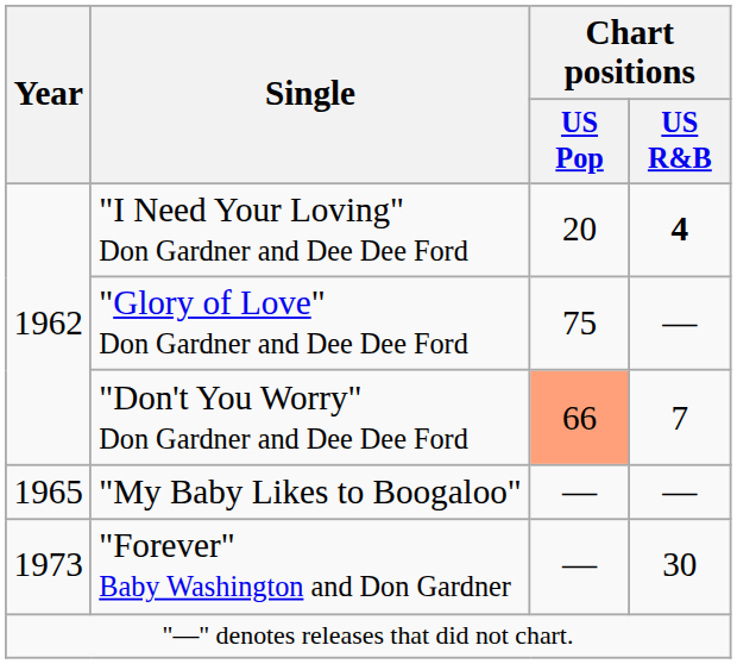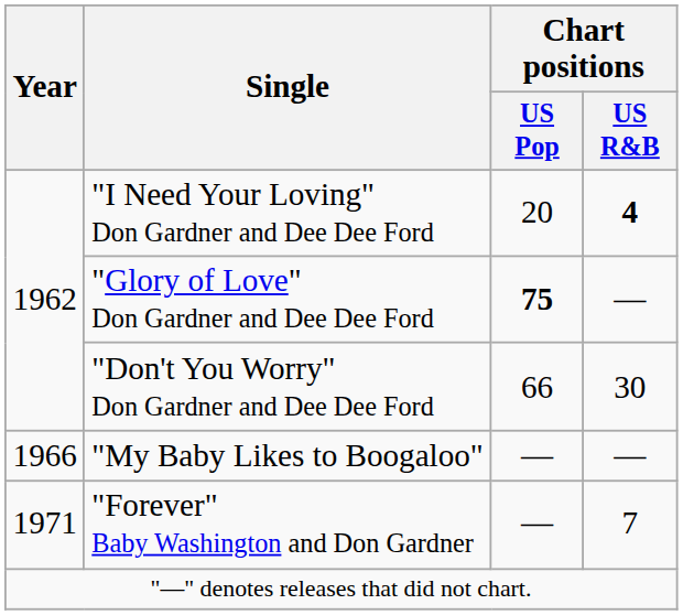 <table class="wikitable" style="text-align:center;">
 <tr>
 <th rowspan="2">Year</th>
 <th rowspan="2">Single</th>
 <th colspan="2">Chart positions</th>
 </tr>
 <tr style="font-size:smaller;">
 <th width="40"><a href='#'>US Pop</a><br></th>
 <th width="40"><a href='#'>US R&B</a><br></th>
 </tr>
 <tr>
 <td rowspan="3">1962</td>
 <td align="left">"I Need Your Loving"<br><small>Don Gardner and Dee Dee Ford</small><br></td>
 <td>20</td>
 <td><strong>4</strong></td>
 </tr>
 <tr>
 <td align="left">"<a href='#'>Glory of Love</a>"<br><small>Don Gardner and Dee Dee Ford</small><br></td>
-<td>75</td>
+<td><strong>75</strong></td>
 <td>—</td>
 </tr>
 <tr>
 <td align="left">"Don't You Worry"<br><small>Don Gardner and Dee Dee Ford</small><br></td>
-<td style="background: lightsalmon;">66</td>
-<td>7</td>
+<td>66</td>
+<td>30</td>
 </tr>
 <tr>
-<td>1965</td>
+<td>1966</td>
 <td align="left">"My Baby Likes to Boogaloo"</td>
 <td>—</td>
 <td>—</td>
 </tr>
 <tr>
-<td rowspan="1">1973</td>
+<td rowspan="1">1971</td>
 <td align="left">"Forever"<br><small><a href='#'>Baby Washington</a> and Don Gardner</small><br></td>
 <td>—</td>
-<td>30</td>
+<td>7</td>
 </tr>
 <tr>
 <td colspan="7" style="text-align:center; font-size:9pt;">"—" denotes releases that did not chart.</td>
 </tr>
 </table>
